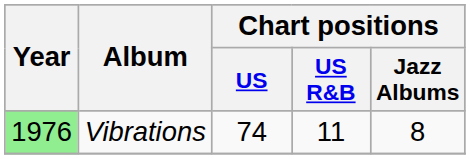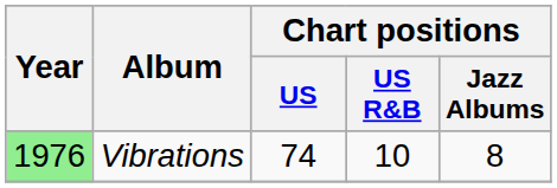 <table class="wikitable" style="text-align:center;">
 <tr>
 <th rowspan="2">Year</th>
 <th rowspan="2">Album</th>
 <th colspan="3">Chart positions</th>
 </tr>
 <tr style="font-size:smaller;">
 <th width="40"><a href='#'>US</a></th>
 <th width="40"><a href='#'>US<br>R&B</a></th>
 <th width="40">Jazz Albums</th>
 </tr>
 <tr>
 <td rowspan="1" style="background: lightgreen;">1976</td>
 <td align="left"><em>Vibrations </em></td>
 <td>74</td>
-<td>11</td>
+<td>10</td>
 <td>8</td>
 </tr>
 <tr>
 </tr>
 </table>
